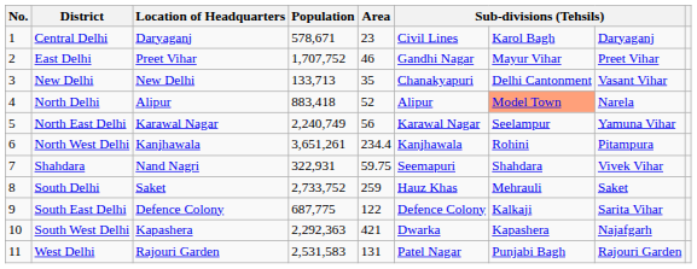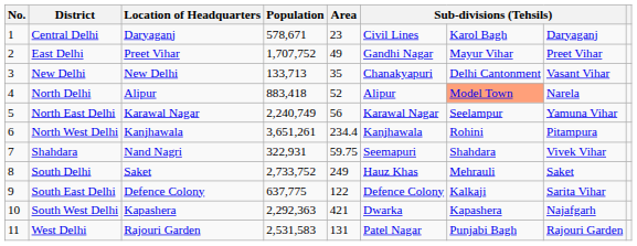 <table class="wikitable sortable">
 <tr>
 <th>No.</th>
 <th>District</th>
 <th>Location of Headquarters</th>
 <th>Population</th>
 <th>Area</th>
 <th colspan="3">Sub-divisions (Tehsils)</th>
 <th></th>
 </tr>
 <tr>
 <td>1</td>
 <td><a href='#'>Central Delhi</a></td>
 <td><a href='#'>Daryaganj</a></td>
 <td>578,671</td>
 <td>23</td>
 <td><a href='#'>Civil Lines</a></td>
 <td><a href='#'>Karol Bagh</a></td>
 <td><a href='#'>Daryaganj</a></td>
 <td></td>
 </tr>
 <tr>
 <td>2</td>
 <td><a href='#'>East Delhi</a></td>
 <td><a href='#'>Preet Vihar</a></td>
 <td>1,707,752</td>
-<td>46</td>
+<td>49</td>
 <td><a href='#'>Gandhi Nagar</a></td>
 <td><a href='#'>Mayur Vihar</a></td>
 <td><a href='#'>Preet Vihar</a></td>
 <td></td>
 </tr>
 <tr>
 <td>3</td>
 <td><a href='#'>New Delhi</a></td>
 <td><a href='#'>New Delhi</a></td>
 <td>133,713</td>
 <td>35</td>
 <td><a href='#'>Chanakyapuri</a></td>
 <td><a href='#'>Delhi Cantonment</a></td>
 <td><a href='#'>Vasant Vihar</a></td>
 <td></td>
 </tr>
 <tr>
 <td>4</td>
 <td><a href='#'>North Delhi</a></td>
 <td><a href='#'>Alipur</a></td>
 <td>883,418</td>
 <td>52</td>
 <td><a href='#'>Alipur</a></td>
 <td style="background: lightsalmon;"><a href='#'>Model Town</a></td>
 <td><a href='#'>Narela</a></td>
 <td></td>
 </tr>
 <tr>
 <td>5</td>
 <td><a href='#'>North East Delhi</a></td>
 <td><a href='#'>Karawal Nagar</a></td>
 <td>2,240,749</td>
 <td>56</td>
 <td><a href='#'>Karawal Nagar</a></td>
 <td><a href='#'>Seelampur</a></td>
 <td><a href='#'>Yamuna Vihar</a></td>
 <td></td>
 </tr>
 <tr>
 <td>6</td>
 <td><a href='#'>North West Delhi</a></td>
 <td><a href='#'>Kanjhawala</a></td>
 <td>3,651,261</td>
 <td>234.4</td>
 <td><a href='#'>Kanjhawala</a></td>
 <td><a href='#'>Rohini</a></td>
 <td><a href='#'>Pitampura</a></td>
 <td></td>
 </tr>
 <tr>
 <td>7</td>
 <td><a href='#'>Shahdara</a></td>
 <td><a href='#'>Nand Nagri</a></td>
 <td>322,931</td>
 <td>59.75</td>
 <td><a href='#'>Seemapuri</a></td>
 <td><a href='#'>Shahdara</a></td>
 <td><a href='#'>Vivek Vihar</a></td>
 <td></td>
 </tr>
 <tr>
 <td>8</td>
 <td><a href='#'>South Delhi</a></td>
 <td><a href='#'>Saket</a></td>
 <td>2,733,752</td>
-<td>259</td>
+<td>249</td>
 <td><a href='#'>Hauz Khas</a></td>
 <td><a href='#'>Mehrauli</a></td>
 <td><a href='#'>Saket</a></td>
 <td></td>
 </tr>
 <tr>
 <td>9</td>
 <td><a href='#'>South East Delhi</a></td>
 <td><a href='#'>Defence Colony</a></td>
-<td>687,775</td>
+<td>637,775</td>
 <td>122</td>
 <td><a href='#'>Defence Colony</a></td>
 <td><a href='#'>Kalkaji</a></td>
 <td><a href='#'>Sarita Vihar</a></td>
 <td></td>
 </tr>
 <tr>
 <td>10</td>
 <td><a href='#'>South West Delhi</a></td>
 <td><a href='#'>Kapashera</a></td>
 <td>2,292,363</td>
 <td>421</td>
 <td><a href='#'>Dwarka</a></td>
 <td><a href='#'>Kapashera</a></td>
 <td><a href='#'>Najafgarh</a></td>
 <td></td>
 </tr>
 <tr>
 <td>11</td>
 <td><a href='#'> West Delhi</a></td>
 <td><a href='#'>Rajouri Garden</a></td>
 <td>2,531,583</td>
 <td>131</td>
 <td><a href='#'>Patel Nagar</a></td>
 <td><a href='#'>Punjabi Bagh</a></td>
 <td><a href='#'>Rajouri Garden</a></td>
 <td></td>
 </tr>
 </table>
